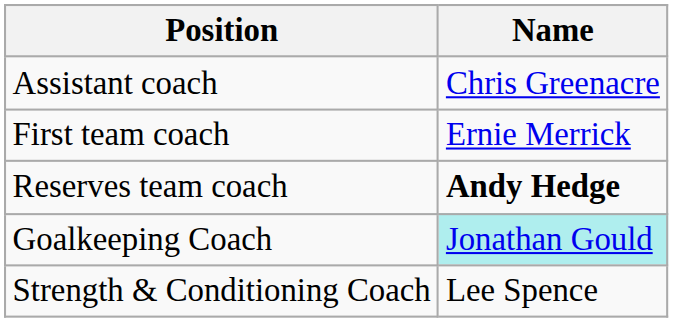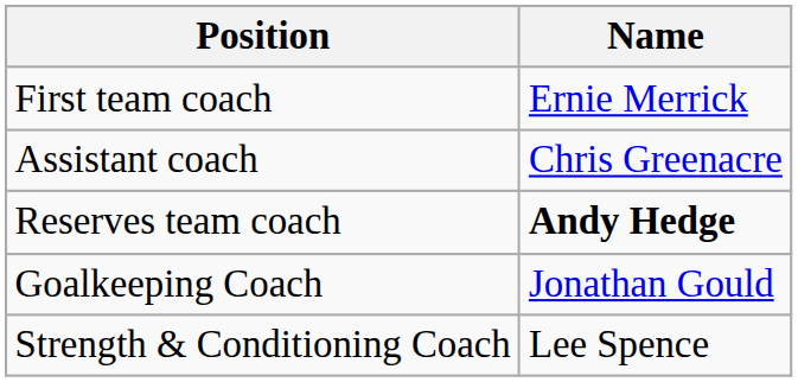 <table class="wikitable">
 <tr>
 <th>Position</th>
 <th>Name</th>
 </tr>
 <tr>
+<td>First team coach</td>
+<td> <a href='#'>Ernie Merrick</a></td>
+</tr>
+<tr>
 <td>Assistant coach</td>
 <td> <a href='#'>Chris Greenacre</a></td>
-</tr>
-<tr>
-<td>First team coach</td>
-<td> <a href='#'>Ernie Merrick</a></td>
 </tr>
 <tr>
 <td>Reserves team coach</td>
 <td><strong> Andy Hedge</strong></td>
 </tr>
 <tr>
 <td>Goalkeeping Coach</td>
-<td style="background: paleturquoise;"> <a href='#'>Jonathan Gould</a></td>
+<td> <a href='#'>Jonathan Gould</a></td>
 </tr>
 <tr>
 <td>Strength & Conditioning Coach</td>
 <td>  Lee Spence</td>
 </tr>
 </table>
